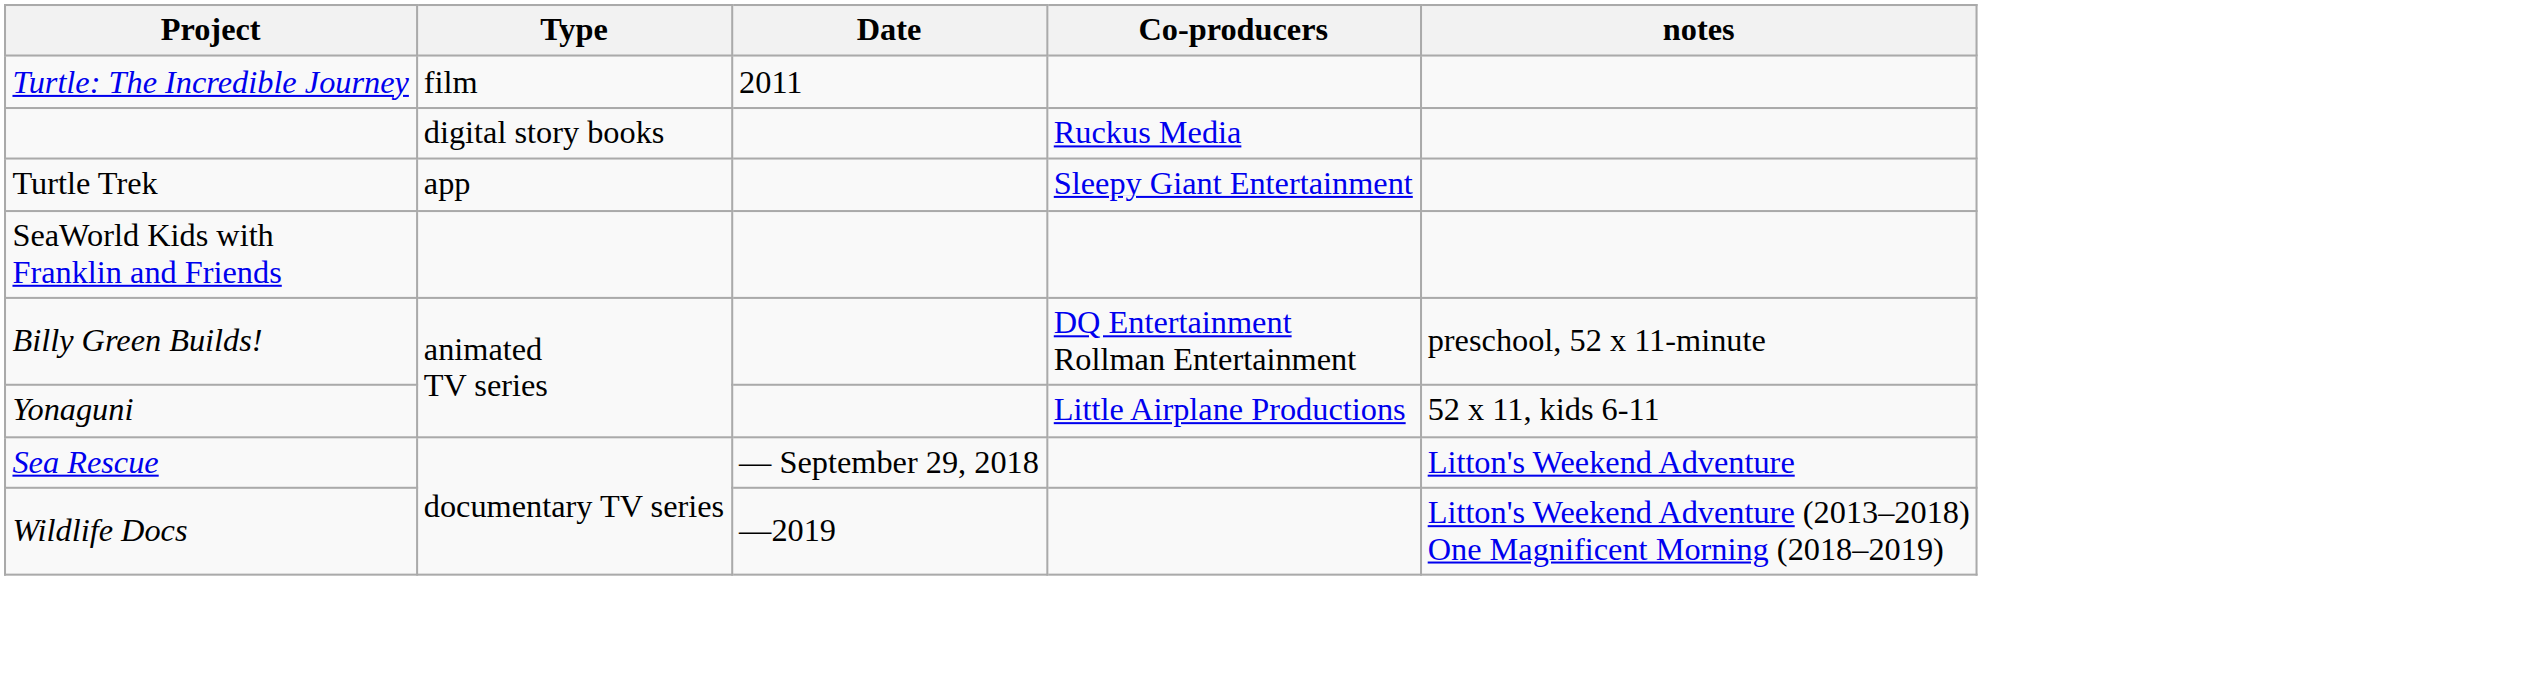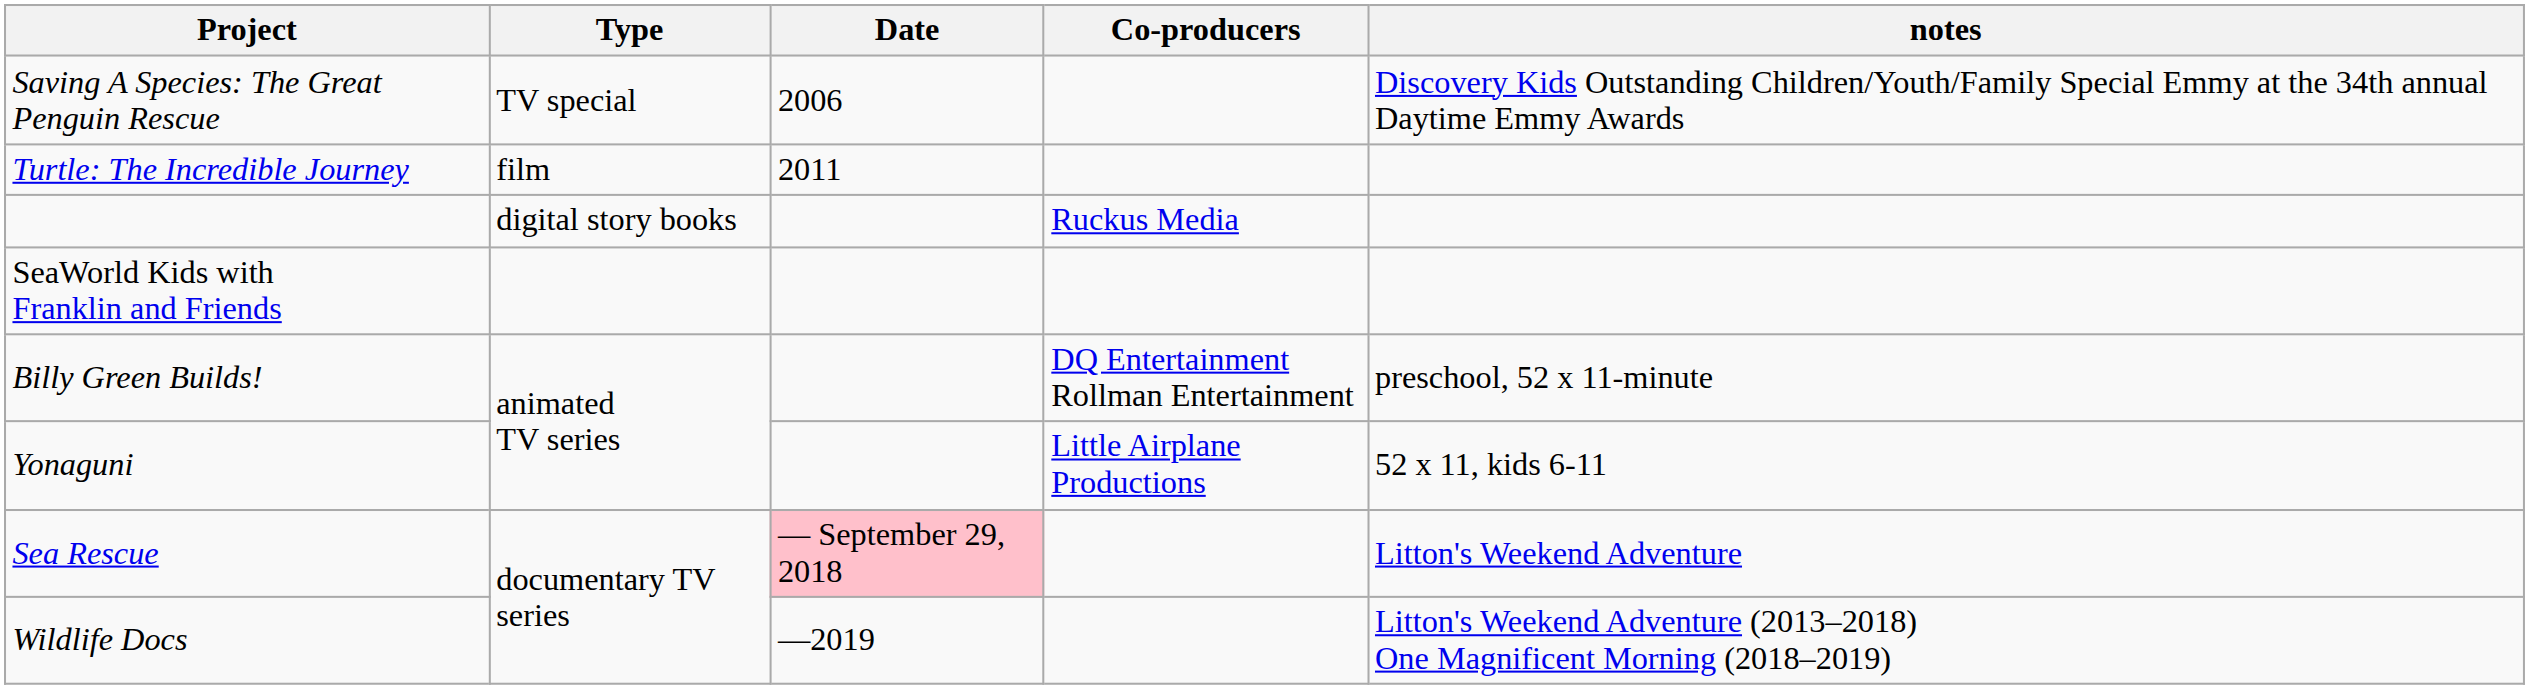 <table class="wikitable">
 <tr>
 <th>Project</th>
 <th>Type</th>
 <th>Date</th>
 <th>Co-producers</th>
 <th>notes</th>
+</tr>
+<tr>
+<td><em>Saving A Species:  The Great Penguin Rescue</em></td>
+<td>TV special</td>
+<td>2006</td>
+<td></td>
+<td><a href='#'>Discovery Kids</a> Outstanding Children/Youth/Family Special Emmy at the 34th annual Daytime Emmy Awards</td>
 </tr>
 <tr>
 <td><em><a href='#'>Turtle: The Incredible Journey</a></em></td>
 <td>film</td>
 <td>2011</td>
 <td></td>
 <td></td>
 </tr>
 <tr>
 <td></td>
 <td>digital story books</td>
 <td></td>
 <td><a href='#'>Ruckus Media</a></td>
-<td></td>
-</tr>
-<tr>
-<td>Turtle Trek</td>
-<td>app</td>
-<td></td>
-<td><a href='#'>Sleepy Giant Entertainment</a></td>
 <td></td>
 </tr>
 <tr>
 <td>SeaWorld Kids with<br><a href='#'>Franklin and Friends</a></td>
 <td></td>
 <td></td>
 <td></td>
 <td></td>
 </tr>
 <tr>
 <td><em>Billy Green Builds!</em></td>
 <td rowspan=2>animated<br>TV series</td>
 <td></td>
 <td><a href='#'>DQ Entertainment</a><br>Rollman Entertainment</td>
 <td>preschool, 52 x 11-minute </td>
 </tr>
 <tr>
 <td><em>Yonaguni</em></td>
 <td></td>
 <td><a href='#'>Little Airplane Productions</a></td>
 <td>52 x 11, kids 6-11</td>
 </tr>
 <tr>
 <td><em><a href='#'>Sea Rescue</a></em></td>
 <td rowspan=2>documentary TV series</td>
-<td>— September 29, 2018</td>
+<td style="background: pink;">— September 29, 2018</td>
 <td></td>
 <td><a href='#'>Litton's Weekend Adventure</a></td>
 </tr>
 <tr>
 <td><em>Wildlife Docs</em></td>
 <td>—2019</td>
 <td></td>
 <td><a href='#'>Litton's Weekend Adventure</a> (2013–2018)<br><a href='#'>One Magnificent Morning</a> (2018–2019)</td>
 </tr>
 </table>
